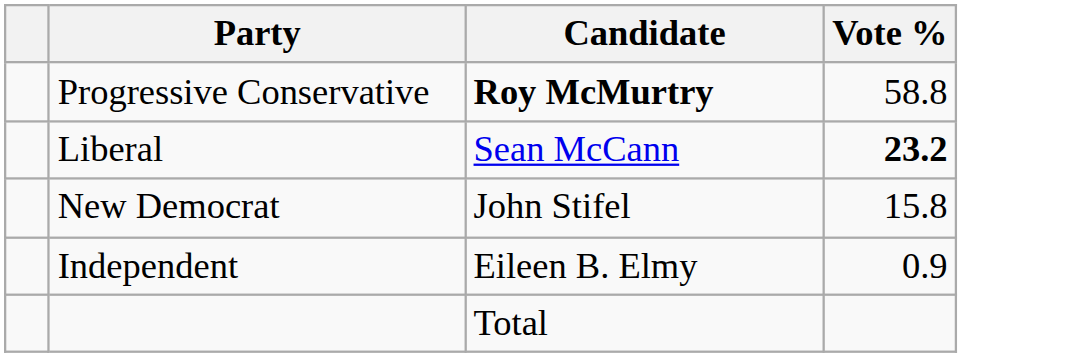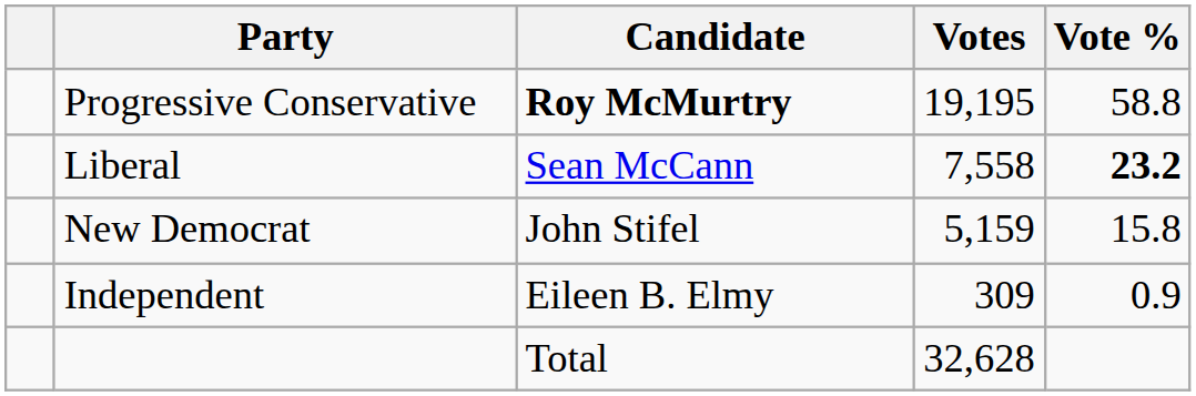 <table class="wikitable">
 <tr>
 <th></th>
 <th scope="col" width="175">Party</th>
 <th scope="col" width="150">Candidate</th>
+<th>Votes</th>
 <th>Vote %</th>
 </tr>
 <tr>
 <td>   </td>
 <td>Progressive Conservative</td>
 <td><strong>Roy McMurtry</strong></td>
+<td align=right>19,195</td>
 <td align=right>58.8</td>
 </tr>
 <tr |>
 <td>   </td>
 <td>Liberal</td>
 <td><a href='#'>Sean McCann</a></td>
+<td align=right>7,558</td>
 <td align=right><strong>23.2</strong></td>
 </tr>
 <tr |>
 <td>   </td>
 <td>New Democrat</td>
 <td>John Stifel</td>
+<td align=right>5,159</td>
 <td align=right>15.8<br></td>
 </tr>
 <tr |>
 <td>   </td>
 <td>Independent</td>
 <td>Eileen B. Elmy</td>
+<td align=right>309</td>
 <td align=right>0.9</td>
 </tr>
 <tr |>
 <td></td>
 <td></td>
 <td>Total</td>
+<td align=right>32,628</td>
 <td></td>
 </tr>
 </table>
